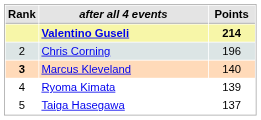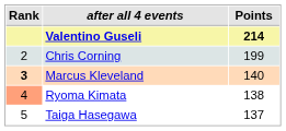 <table cellspacing="1" cellpadding="3" style="border:1px solid #AAAAAA;font-size:86%">
 <tr style="background-color: #E4E4E4;">
 <th style="border-bottom:1px solid #AAAAAA; width: 10px;">Rank</th>
 <th style="border-bottom:1px solid #AAAAAA; width: 200px;"><em>after all 4 events</em></th>
 <th style="border-bottom:1px solid #AAAAAA; width: 50px;">Points</th>
 </tr>
 <tr style="background:#f7f6a8;">
 <td align=center></td>
 <td><strong> <a href='#'>Valentino Guseli</a></strong></td>
 <td align=center><strong>214</strong></td>
 </tr>
 <tr style="background:#dce5e5;">
 <td align=center>2</td>
 <td> <a href='#'>Chris Corning</a></td>
-<td align=center>196</td>
+<td align=center>199</td>
 </tr>
 <tr style="background:#ffdab9;">
 <td align=center><strong>3</strong></td>
 <td> <a href='#'>Marcus Kleveland</a></td>
 <td align=center>140</td>
 </tr>
 <tr>
-<td align=center>4</td>
+<td align=center style="background: lightsalmon;">4</td>
 <td> <a href='#'>Ryoma Kimata</a></td>
-<td align=center>139</td>
+<td align=center>138</td>
 </tr>
 <tr>
 <td align=center>5</td>
 <td> <a href='#'>Taiga Hasegawa</a></td>
 <td align=center>137</td>
 </tr>
 </table>
